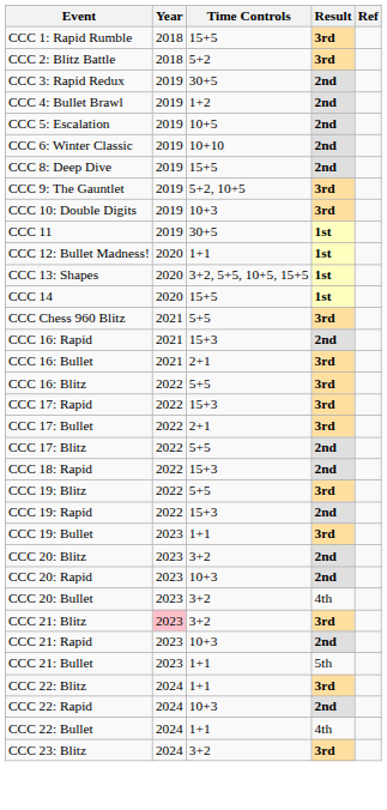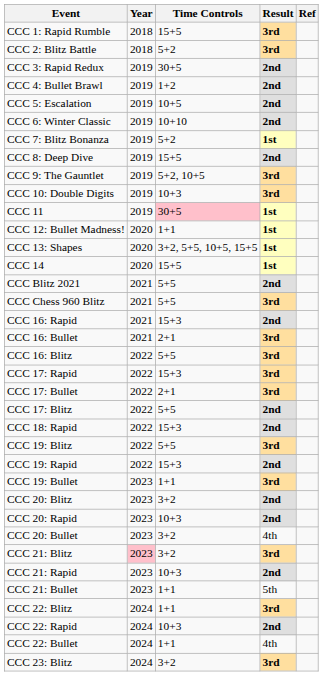 <table class="wikitable">
 <tr>
 <th>Event</th>
 <th>Year</th>
 <th>Time Controls</th>
 <th>Result</th>
 <th>Ref</th>
 </tr>
 <tr>
 <td>CCC 1: Rapid Rumble</td>
 <td>2018</td>
 <td>15+5</td>
 <td style="background:#FFDF9F;"><strong>3rd</strong></td>
 <td></td>
 </tr>
 <tr>
 <td>CCC 2: Blitz Battle</td>
 <td>2018</td>
 <td>5+2</td>
 <td style="background:#FFDF9F;"><strong>3rd</strong></td>
 <td></td>
 </tr>
 <tr>
 <td>CCC 3: Rapid Redux</td>
 <td>2019</td>
 <td>30+5</td>
 <td style="background:#DFDFDF;"><strong>2nd</strong></td>
 <td></td>
 </tr>
 <tr>
 <td>CCC 4: Bullet Brawl</td>
 <td>2019</td>
 <td>1+2</td>
 <td style="background:#DFDFDF;"><strong>2nd</strong></td>
 <td></td>
 </tr>
 <tr>
 <td>CCC 5: Escalation</td>
 <td>2019</td>
 <td>10+5</td>
 <td style="background:#DFDFDF;"><strong>2nd</strong></td>
 <td></td>
 </tr>
 <tr>
 <td>CCC 6: Winter Classic</td>
 <td>2019</td>
 <td>10+10</td>
 <td style="background:#DFDFDF;"><strong>2nd</strong></td>
 <td></td>
 </tr>
 <tr>
+<td>CCC 7: Blitz Bonanza</td>
+<td>2019</td>
+<td>5+2</td>
+<td style="background:#FFFFBF;"><strong>1st</strong></td>
+<td></td>
+</tr>
+<tr>
 <td>CCC 8: Deep Dive</td>
 <td>2019</td>
 <td>15+5</td>
 <td style="background:#DFDFDF;"><strong>2nd</strong></td>
 <td></td>
 </tr>
 <tr>
 <td>CCC 9: The Gauntlet</td>
 <td>2019</td>
 <td>5+2, 10+5</td>
 <td style="background:#FFDF9F;"><strong>3rd</strong></td>
 <td></td>
 </tr>
 <tr>
 <td>CCC 10: Double Digits</td>
 <td>2019</td>
 <td>10+3</td>
 <td style="background:#FFDF9F;"><strong>3rd</strong></td>
 <td></td>
 </tr>
 <tr>
 <td>CCC 11</td>
 <td>2019</td>
-<td>30+5</td>
+<td style="background: pink;">30+5</td>
 <td style="background:#FFFFBF;"><strong>1st</strong></td>
 <td></td>
 </tr>
 <tr>
 <td>CCC 12: Bullet Madness!</td>
 <td>2020</td>
 <td>1+1</td>
 <td style="background:#FFFFBF;"><strong>1st</strong></td>
 <td></td>
 </tr>
 <tr>
 <td>CCC 13: Shapes</td>
 <td>2020</td>
 <td>3+2, 5+5, 10+5, 15+5</td>
 <td style="background:#FFFFBF;"><strong>1st</strong></td>
 <td></td>
 </tr>
 <tr>
 <td>CCC 14</td>
 <td>2020</td>
 <td>15+5</td>
 <td style="background:#FFFFBF;"><strong>1st</strong></td>
+<td></td>
+</tr>
+<tr>
+<td>CCC Blitz 2021</td>
+<td>2021</td>
+<td>5+5</td>
+<td style="background:#DFDFDF;"><strong>2nd</strong></td>
 <td></td>
 </tr>
 <tr>
 <td>CCC Chess 960 Blitz</td>
 <td>2021</td>
 <td>5+5</td>
 <td style="background:#FFDF9F;"><strong>3rd</strong></td>
 <td></td>
 </tr>
 <tr>
 <td>CCC 16: Rapid</td>
 <td>2021</td>
 <td>15+3</td>
 <td style="background:#DFDFDF;"><strong>2nd</strong></td>
 <td></td>
 </tr>
 <tr>
 <td>CCC 16: Bullet</td>
 <td>2021</td>
 <td>2+1</td>
 <td style="background:#FFDF9F;"><strong>3rd</strong></td>
 <td></td>
 </tr>
 <tr>
 <td>CCC 16: Blitz</td>
 <td>2022</td>
 <td>5+5</td>
 <td style="background:#FFDF9F;"><strong>3rd</strong></td>
 <td></td>
 </tr>
 <tr>
 <td>CCC 17: Rapid</td>
 <td>2022</td>
 <td>15+3</td>
 <td style="background:#FFDF9F;"><strong>3rd</strong></td>
 <td></td>
 </tr>
 <tr>
 <td>CCC 17: Bullet</td>
 <td>2022</td>
 <td>2+1</td>
 <td style="background:#FFDF9F;"><strong>3rd</strong></td>
 <td></td>
 </tr>
 <tr>
 <td>CCC 17: Blitz</td>
 <td>2022</td>
 <td>5+5</td>
 <td style="background:#DFDFDF;"><strong>2nd</strong></td>
 <td></td>
 </tr>
 <tr>
 <td>CCC 18: Rapid</td>
 <td>2022</td>
 <td>15+3</td>
 <td style="background:#DFDFDF;"><strong>2nd</strong></td>
 <td></td>
 </tr>
 <tr>
 <td>CCC 19: Blitz</td>
 <td>2022</td>
 <td>5+5</td>
 <td style="background:#FFDF9F;"><strong>3rd</strong></td>
 <td></td>
 </tr>
 <tr>
 <td>CCC 19: Rapid</td>
 <td>2022</td>
 <td>15+3</td>
 <td style="background:#DFDFDF;"><strong>2nd</strong></td>
 <td></td>
 </tr>
 <tr>
 <td>CCC 19: Bullet</td>
 <td>2023</td>
 <td>1+1</td>
 <td style="background:#FFDF9F;"><strong>3rd</strong></td>
 <td></td>
 </tr>
 <tr>
 <td>CCC 20: Blitz</td>
 <td>2023</td>
 <td>3+2</td>
 <td style="background:#DFDFDF;"><strong>2nd</strong></td>
 <td></td>
 </tr>
 <tr>
 <td>CCC 20: Rapid</td>
 <td>2023</td>
 <td>10+3</td>
 <td style="background:#DFDFDF;"><strong>2nd</strong></td>
 <td></td>
 </tr>
 <tr>
 <td>CCC 20: Bullet</td>
 <td>2023</td>
 <td>3+2</td>
 <td>4th</td>
 <td></td>
 </tr>
 <tr>
 <td>CCC 21: Blitz</td>
 <td style="background: pink;">2023</td>
 <td>3+2</td>
 <td style="background:#FFDF9F;"><strong>3rd</strong></td>
 <td></td>
 </tr>
 <tr>
 <td>CCC 21: Rapid</td>
 <td>2023</td>
 <td>10+3</td>
 <td style="background:#DFDFDF;"><strong>2nd</strong></td>
 <td></td>
 </tr>
 <tr>
 <td>CCC 21: Bullet</td>
 <td>2023</td>
 <td>1+1</td>
 <td>5th</td>
 <td></td>
 </tr>
 <tr>
 <td>CCC 22: Blitz</td>
 <td>2024</td>
 <td>1+1</td>
 <td style="background:#FFDF9F;"><strong>3rd</strong></td>
 <td></td>
 </tr>
 <tr>
 <td>CCC 22: Rapid</td>
 <td>2024</td>
 <td>10+3</td>
 <td style="background:#DFDFDF;"><strong>2nd</strong></td>
 <td></td>
 </tr>
 <tr>
 <td>CCC 22: Bullet</td>
 <td>2024</td>
 <td>1+1</td>
 <td>4th</td>
 <td></td>
 </tr>
 <tr>
 <td>CCC 23: Blitz</td>
 <td>2024</td>
 <td>3+2</td>
 <td style="background:#FFDF9F;"><strong>3rd</strong></td>
 <td></td>
 </tr>
 </table>
